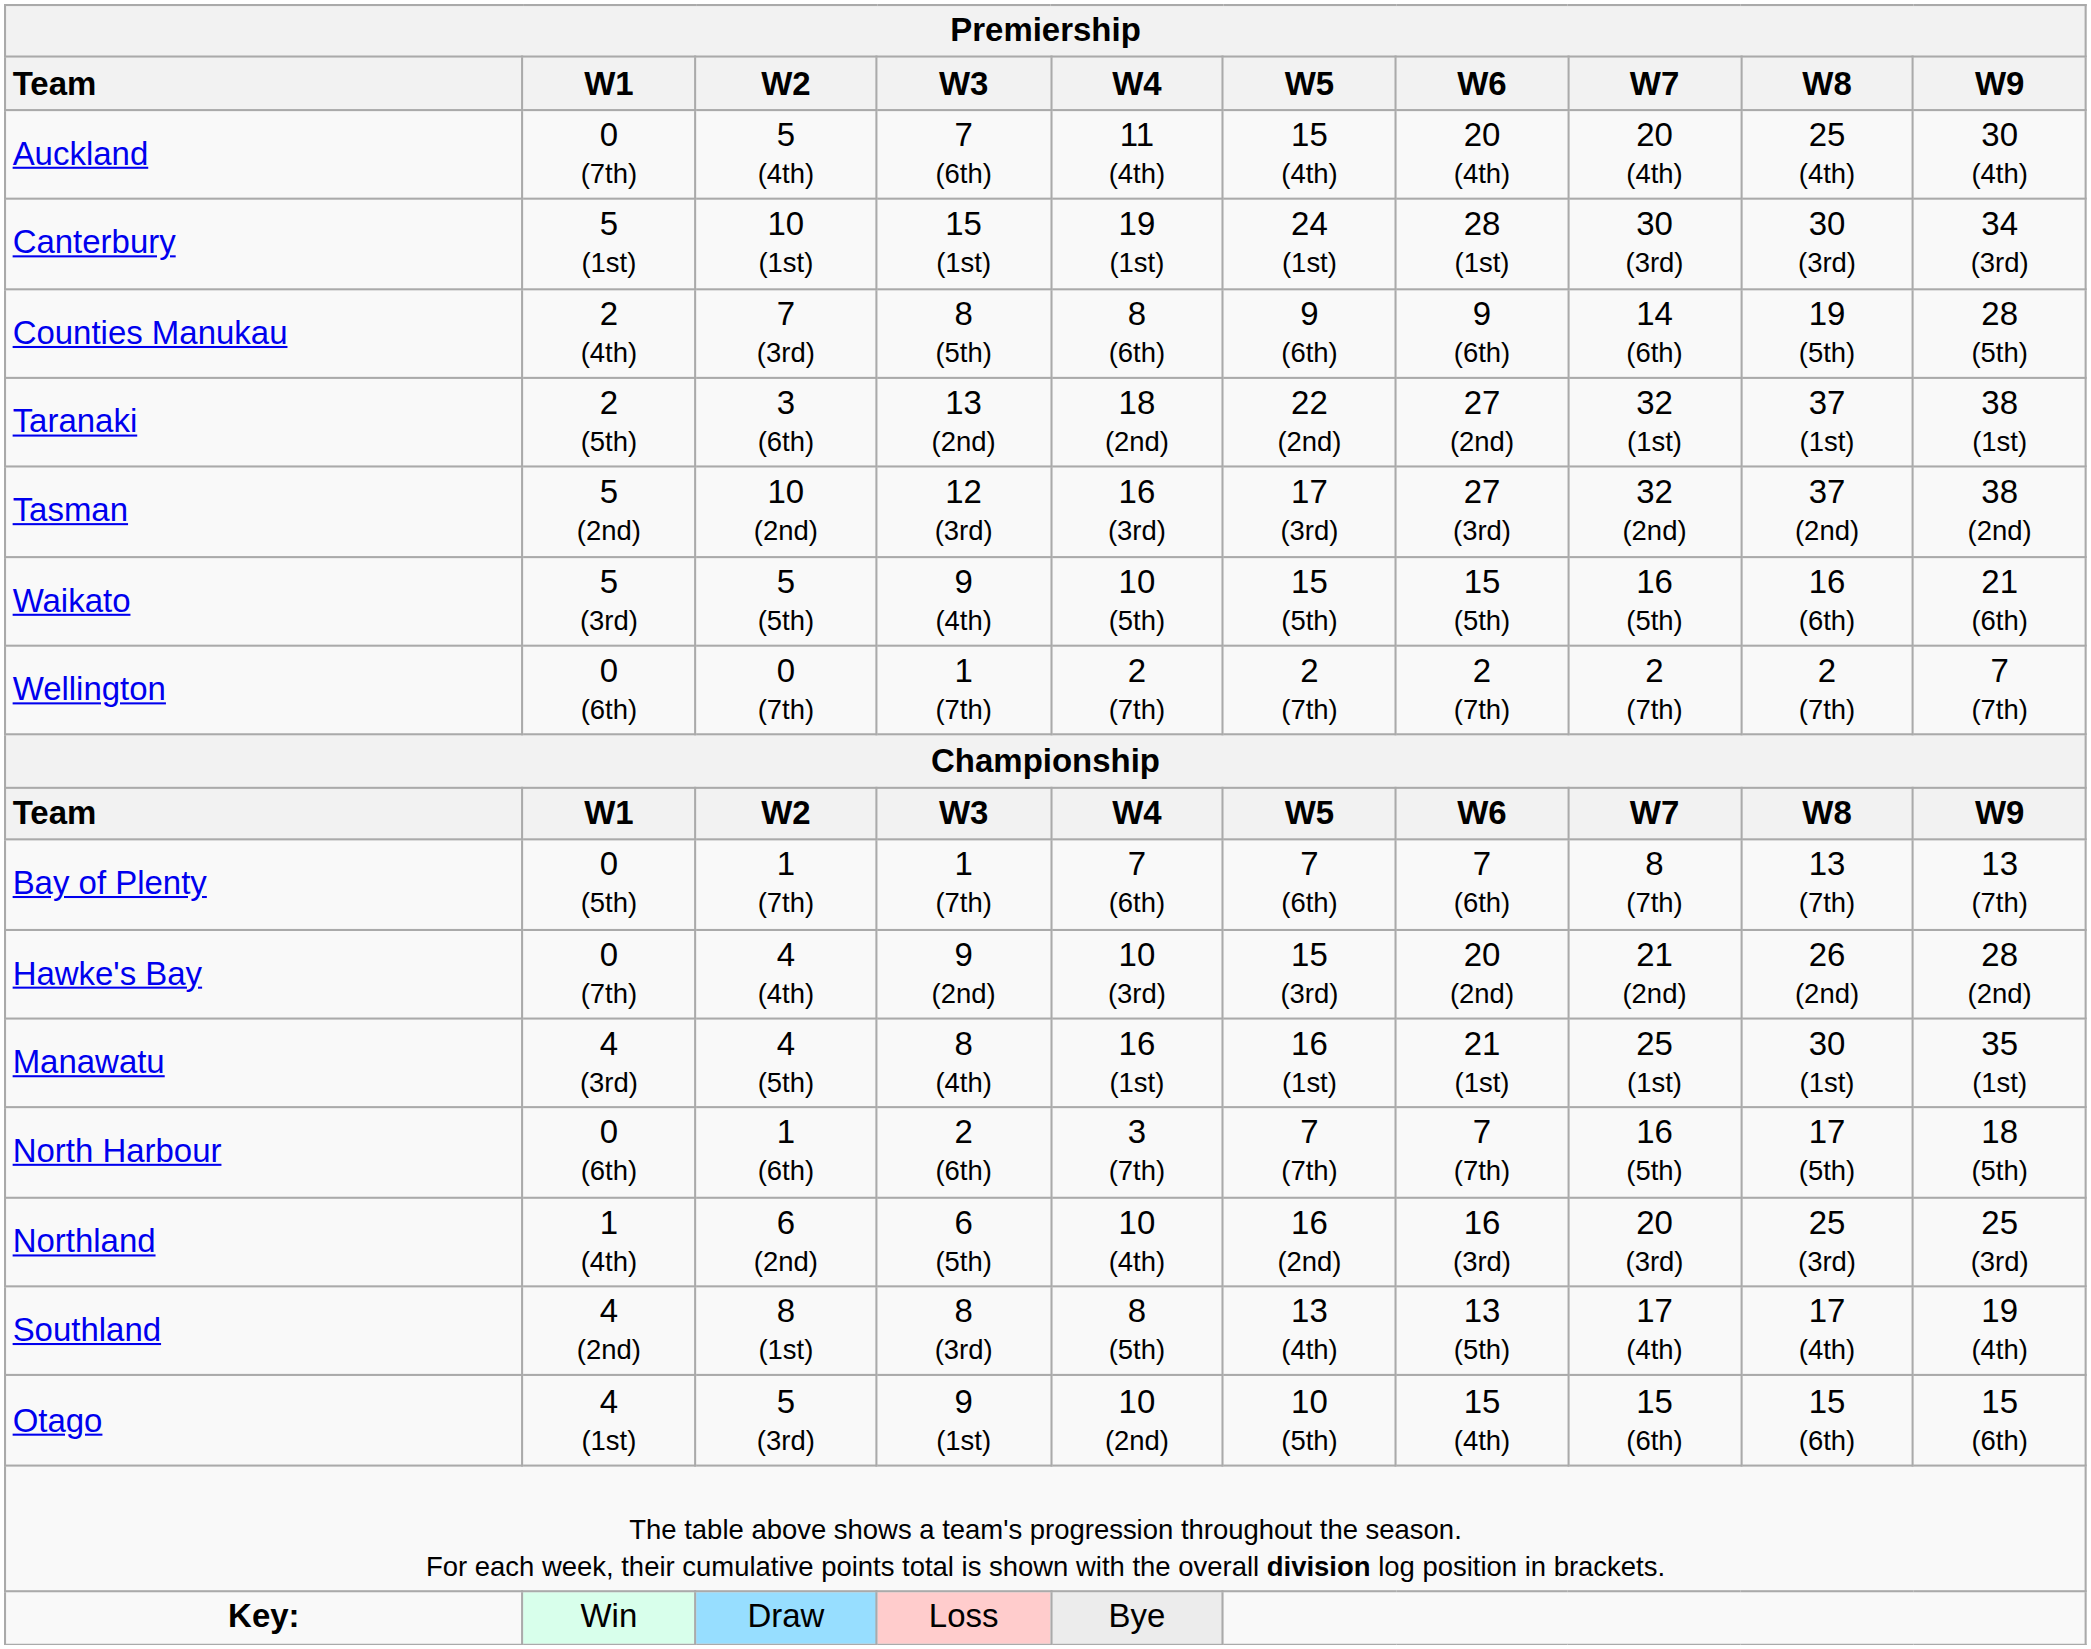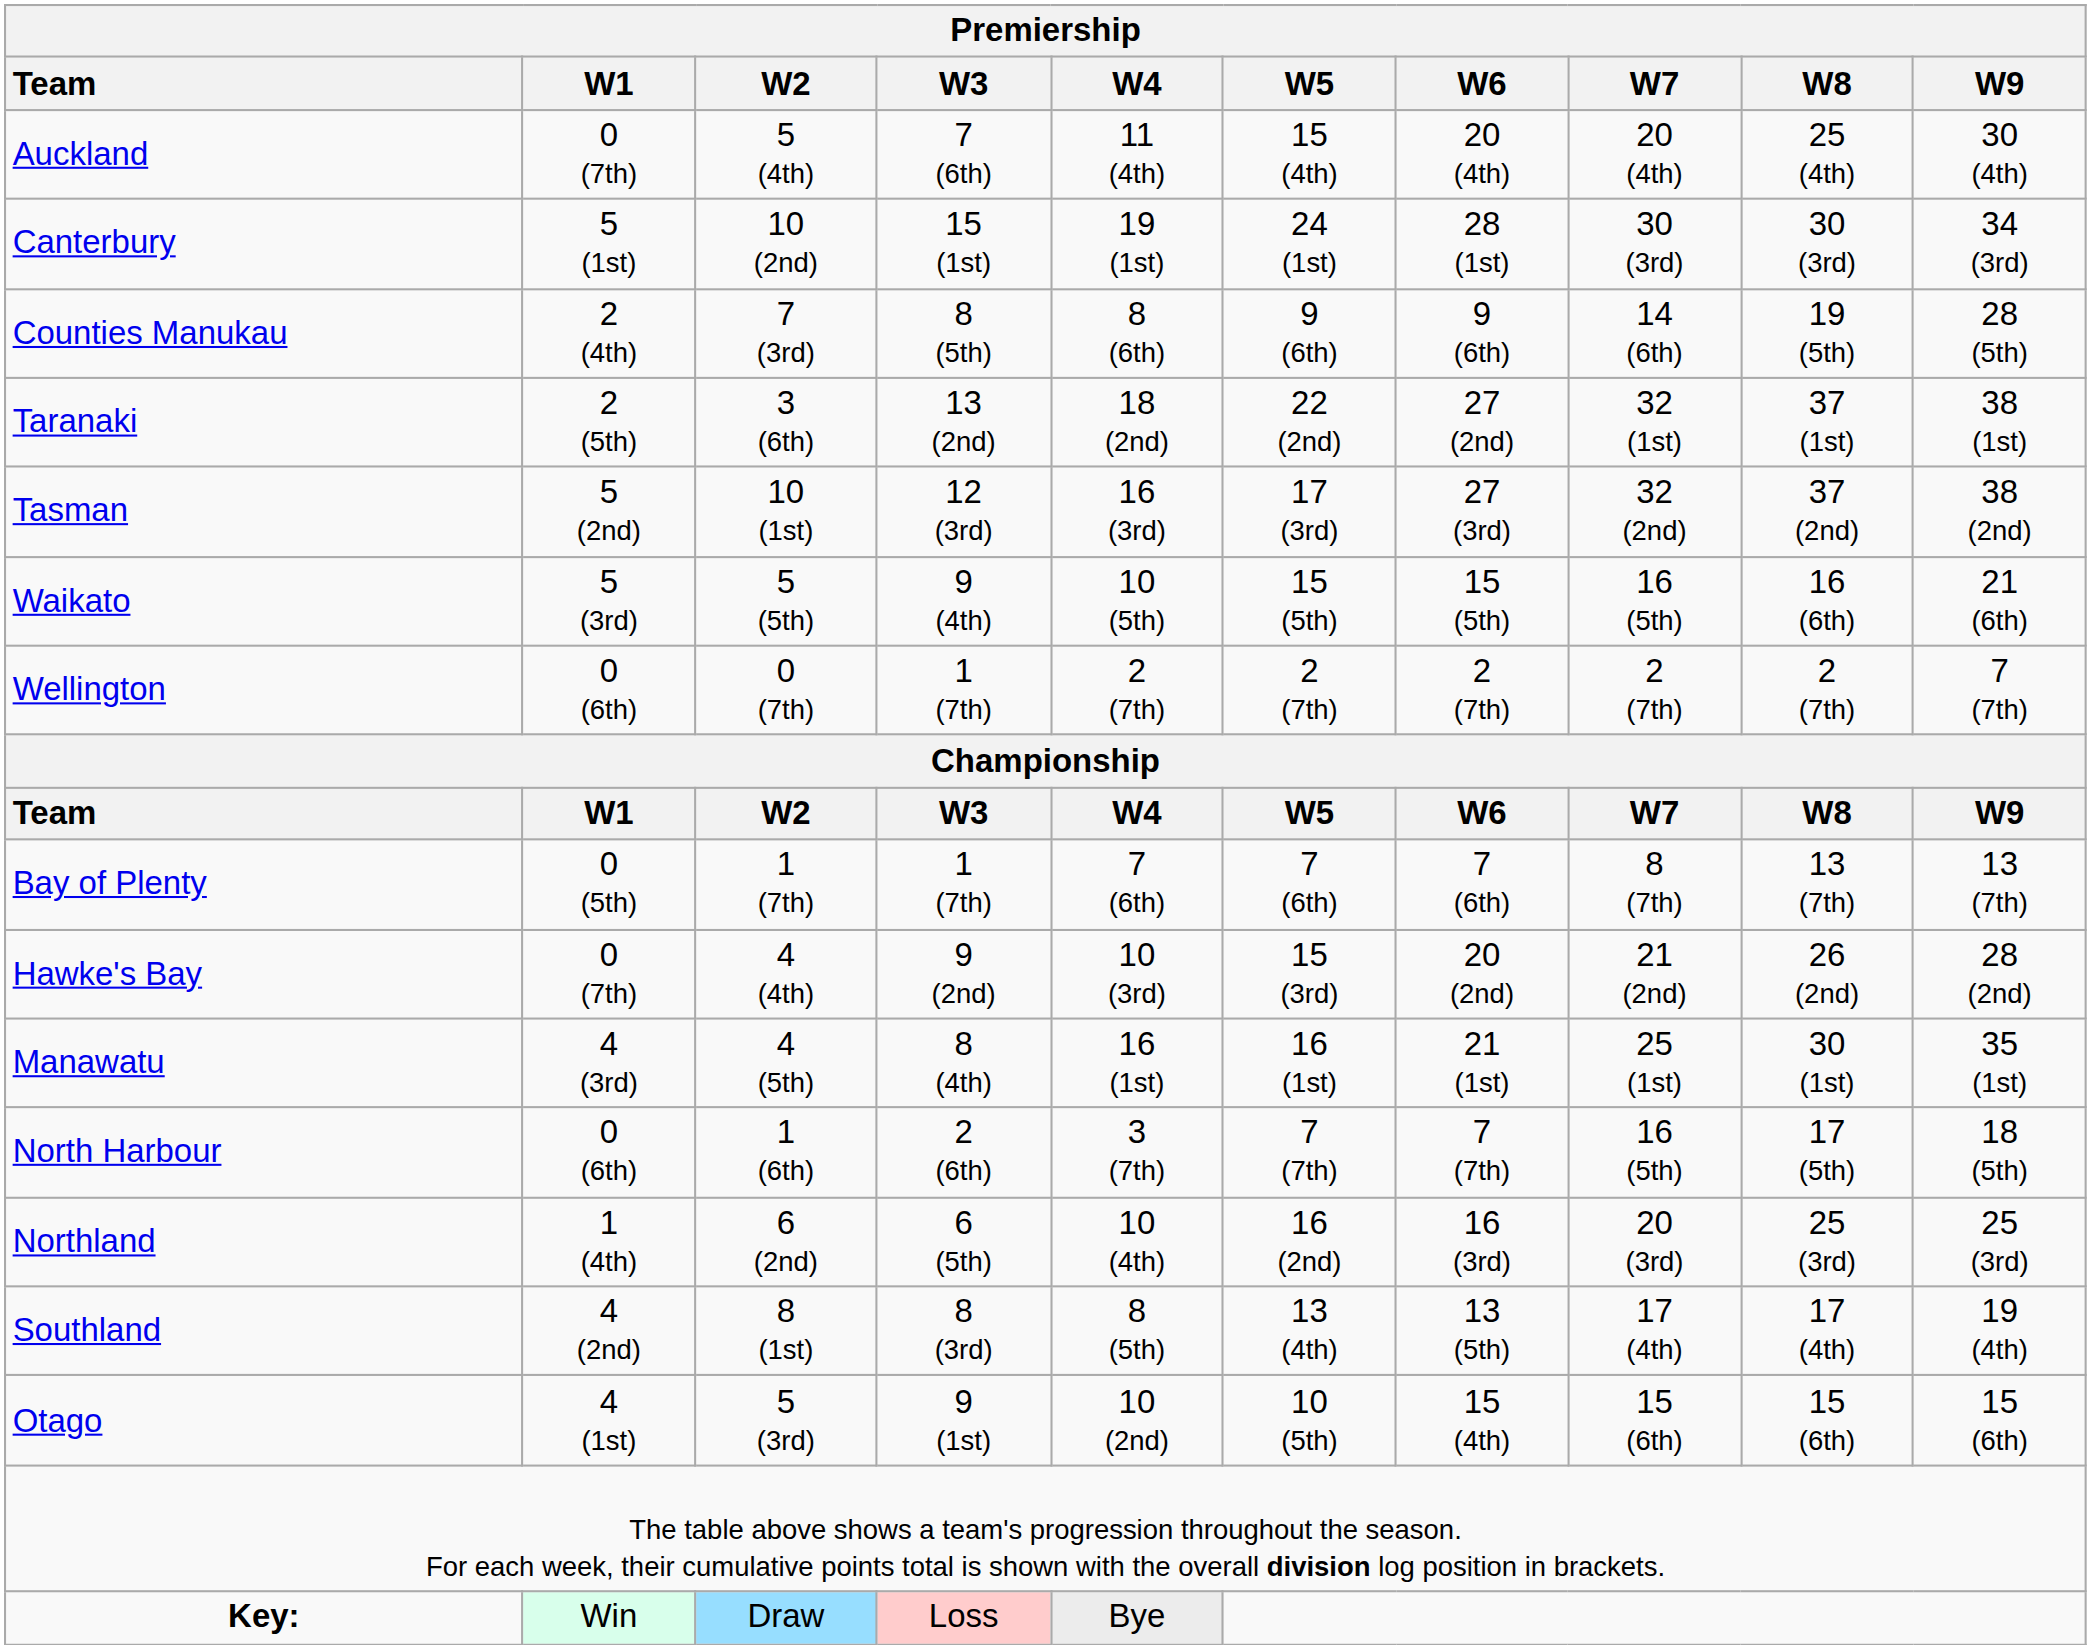 <table class="wikitable" style="text-align:center;width:80%">
 <tr>
 <th colspan=100%>Premiership</th>
 </tr>
 <tr>
 <th style="text-align:left;width:12%">Team</th>
 <th style="width:4%">W1</th>
 <th style="width:4%">W2</th>
 <th style="width:4%">W3</th>
 <th style="width:4%">W4</th>
 <th style="width:4%">W5</th>
 <th style="width:4%">W6</th>
 <th style="width:4%">W7</th>
 <th style="width:4%">W8</th>
 <th style="width:4%">W9</th>
 </tr>
 <tr>
 <td style="text-align:left"><a href='#'>Auckland</a></td>
 <td>0<br><small>(7th)</small></td>
 <td>5<br><small>(4th)</small></td>
 <td>7<br><small>(6th)</small></td>
 <td>11<br><small>(4th)</small></td>
 <td>15<br><small>(4th)</small></td>
 <td>20<br><small>(4th)</small></td>
 <td>20<br><small>(4th)</small></td>
 <td>25<br><small>(4th)</small></td>
 <td>30<br><small>(4th)</small></td>
 </tr>
 <tr>
 <td style="text-align:left"><a href='#'>Canterbury</a></td>
 <td>5<br><small>(1st)</small></td>
-<td>10<br><small>(1st)</small></td>
+<td>10<br><small>(2nd)</small></td>
 <td>15<br><small>(1st)</small></td>
 <td>19<br><small>(1st)</small></td>
 <td>24<br><small>(1st)</small></td>
 <td>28<br><small>(1st)</small></td>
 <td>30<br><small>(3rd)</small></td>
 <td>30<br><small>(3rd)</small></td>
 <td>34<br><small>(3rd)</small></td>
 </tr>
 <tr>
 <td style="text-align:left"><a href='#'>Counties Manukau</a></td>
 <td>2<br><small>(4th)</small></td>
 <td>7<br><small>(3rd)</small></td>
 <td>8<br><small>(5th)</small></td>
 <td>8<br><small>(6th)</small></td>
 <td>9<br><small>(6th)</small></td>
 <td>9<br><small>(6th)</small></td>
 <td>14<br><small>(6th)</small></td>
 <td>19<br><small>(5th)</small></td>
 <td>28<br><small>(5th)</small></td>
 </tr>
 <tr>
 <td style="text-align:left"><a href='#'>Taranaki</a></td>
 <td>2<br><small>(5th)</small></td>
 <td>3<br><small>(6th)</small></td>
 <td>13<br><small>(2nd)</small></td>
 <td>18<br><small>(2nd)</small></td>
 <td>22<br><small>(2nd)</small></td>
 <td>27<br><small>(2nd)</small></td>
 <td>32<br><small>(1st)</small></td>
 <td>37<br><small>(1st)</small></td>
 <td>38<br><small>(1st)</small></td>
 </tr>
 <tr>
 <td style="text-align:left"><a href='#'>Tasman</a></td>
 <td>5<br><small>(2nd)</small></td>
-<td>10<br><small>(2nd)</small></td>
+<td>10<br><small>(1st)</small></td>
 <td>12<br><small>(3rd)</small></td>
 <td>16<br><small>(3rd)</small></td>
 <td>17<br><small>(3rd)</small></td>
 <td>27<br><small>(3rd)</small></td>
 <td>32<br><small>(2nd)</small></td>
 <td>37<br><small>(2nd)</small></td>
 <td>38<br><small>(2nd)</small></td>
 </tr>
 <tr>
 <td style="text-align:left"><a href='#'>Waikato</a></td>
 <td>5<br><small>(3rd)</small></td>
 <td>5<br><small>(5th)</small></td>
 <td>9<br><small>(4th)</small></td>
 <td>10<br><small>(5th)</small></td>
 <td>15<br><small>(5th)</small></td>
 <td>15<br><small>(5th)</small></td>
 <td>16<br><small>(5th)</small></td>
 <td>16<br><small>(6th)</small></td>
 <td>21<br><small>(6th)</small></td>
 </tr>
 <tr>
 <td style="text-align:left"><a href='#'>Wellington</a></td>
 <td>0<br><small>(6th)</small></td>
 <td>0<br><small>(7th)</small></td>
 <td>1<br><small>(7th)</small></td>
 <td>2<br><small>(7th)</small></td>
 <td>2<br><small>(7th)</small></td>
 <td>2<br><small>(7th)</small></td>
 <td>2<br><small>(7th)</small></td>
 <td>2<br><small>(7th)</small></td>
 <td>7<br><small>(7th)</small></td>
 </tr>
 <tr>
 <th colspan=100%>Championship</th>
 </tr>
 <tr>
 <th style="text-align:left;width:12%">Team</th>
 <th style="width:4%">W1</th>
 <th style="width:4%">W2</th>
 <th style="width:4%">W3</th>
 <th style="width:4%">W4</th>
 <th style="width:4%">W5</th>
 <th style="width:4%">W6</th>
 <th style="width:4%">W7</th>
 <th style="width:4%">W8</th>
 <th style="width:4%">W9</th>
 </tr>
 <tr>
 <td style="text-align:left"><a href='#'>Bay of Plenty</a></td>
 <td>0<br><small>(5th)</small></td>
 <td>1<br><small>(7th)</small></td>
 <td>1<br><small>(7th)</small></td>
 <td>7<br><small>(6th)</small></td>
 <td>7<br><small>(6th)</small></td>
 <td>7<br><small>(6th)</small></td>
 <td>8<br><small>(7th)</small></td>
 <td>13<br><small>(7th)</small></td>
 <td>13<br><small>(7th)</small></td>
 </tr>
 <tr>
 <td style="text-align:left"><a href='#'>Hawke's Bay</a></td>
 <td>0<br><small>(7th)</small></td>
 <td>4<br><small>(4th)</small></td>
 <td>9<br><small>(2nd)</small></td>
 <td>10<br><small>(3rd)</small></td>
 <td>15<br><small>(3rd)</small></td>
 <td>20<br><small>(2nd)</small></td>
 <td>21<br><small>(2nd)</small></td>
 <td>26<br><small>(2nd)</small></td>
 <td>28<br><small>(2nd)</small></td>
 </tr>
 <tr>
 <td style="text-align:left"><a href='#'>Manawatu</a></td>
 <td>4<br><small>(3rd)</small></td>
 <td>4<br><small>(5th)</small></td>
 <td>8<br><small>(4th)</small></td>
 <td>16<br><small>(1st)</small></td>
 <td>16<br><small>(1st)</small></td>
 <td>21<br><small>(1st)</small></td>
 <td>25<br><small>(1st)</small></td>
 <td>30<br><small>(1st)</small></td>
 <td>35<br><small>(1st)</small></td>
 </tr>
 <tr>
 <td style="text-align:left"><a href='#'>North Harbour</a></td>
 <td>0<br><small>(6th)</small></td>
 <td>1<br><small>(6th)</small></td>
 <td>2<br><small>(6th)</small></td>
 <td>3<br><small>(7th)</small></td>
 <td>7<br><small>(7th)</small></td>
 <td>7<br><small>(7th)</small></td>
 <td>16<br><small>(5th)</small></td>
 <td>17<br><small>(5th)</small></td>
 <td>18<br><small>(5th)</small></td>
 </tr>
 <tr>
 <td style="text-align:left"><a href='#'>Northland</a></td>
 <td>1<br><small>(4th)</small></td>
 <td>6<br><small>(2nd)</small></td>
 <td>6<br><small>(5th)</small></td>
 <td>10<br><small>(4th)</small></td>
 <td>16<br><small>(2nd)</small></td>
 <td>16<br><small>(3rd)</small></td>
 <td>20<br><small>(3rd)</small></td>
 <td>25<br><small>(3rd)</small></td>
 <td>25<br><small>(3rd)</small></td>
 </tr>
 <tr>
 <td style="text-align:left"><a href='#'>Southland</a></td>
 <td>4<br><small>(2nd)</small></td>
 <td>8<br><small>(1st)</small></td>
 <td>8<br><small>(3rd)</small></td>
 <td>8<br><small>(5th)</small></td>
 <td>13<br><small>(4th)</small></td>
 <td>13<br><small>(5th)</small></td>
 <td>17<br><small>(4th)</small></td>
 <td>17<br><small>(4th)</small></td>
 <td>19<br><small>(4th)</small></td>
 </tr>
 <tr>
 <td style="text-align:left"><a href='#'>Otago</a></td>
 <td>4<br><small>(1st)</small></td>
 <td>5<br><small>(3rd)</small></td>
 <td>9<br><small>(1st)</small></td>
 <td>10<br><small>(2nd)</small></td>
 <td>10<br><small>(5th)</small></td>
 <td>15<br><small>(4th)</small></td>
 <td>15<br><small>(6th)</small></td>
 <td>15<br><small>(6th)</small></td>
 <td>15<br><small>(6th)</small></td>
 </tr>
 <tr>
 <td colspan="100%" style="text-align:center"><br><small>The table above shows a team's progression throughout the season.<br>For each week, their cumulative points total is shown with the overall <strong>division</strong> log position in brackets.<br></small></td>
 </tr>
 <tr>
 <td><strong>Key:</strong></td>
 <td style="background:#D8FFEB">Win</td>
 <td style="background:#97DEFF">Draw</td>
 <td style="background:#FFCCCC">Loss</td>
 <td style="background:#ECECEC">Bye</td>
 <td colspan=16></td>
 </tr>
 </table>
